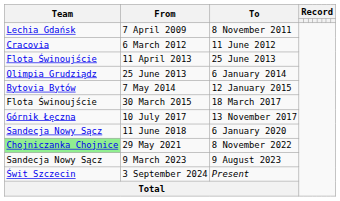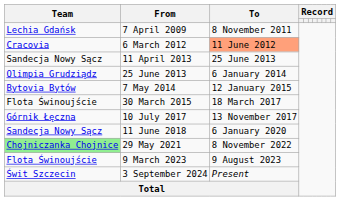 <table class="wikitable" style="text-align: center;">
 <tr>
 <th rowspan="2">Team</th>
 <th rowspan="2">From</th>
 <th rowspan="2">To</th>
 <th colspan="8">Record</th>
 </tr>
 <tr>
 <th></th>
 <th></th>
 <th></th>
 <th></th>
 <th></th>
 <th></th>
 <th></th>
 <th></th>
 </tr>
 <tr>
 <td align=left><a href='#'>Lechia Gdańsk</a></td>
 <td align=left>7 April 2009</td>
 <td align=left>8 November 2011<br></td>
 </tr>
 <tr>
 <td align=left><a href='#'>Cracovia</a></td>
 <td align=left>6 March 2012</td>
-<td align=left>11 June 2012<br></td>
+<td align=left style="background: lightsalmon;">11 June 2012<br></td>
 </tr>
 <tr>
-<td align=left><a href='#'>Flota Świnoujście</a></td>
+<td align=left>Sandecja Nowy Sącz</td>
 <td align=left>11 April 2013</td>
 <td align=left>25 June 2013<br></td>
 </tr>
 <tr>
 <td align=left><a href='#'>Olimpia Grudziądz</a></td>
 <td align=left>25 June 2013</td>
 <td align=left>6 January 2014<br></td>
 </tr>
 <tr>
 <td align=left><a href='#'>Bytovia Bytów</a></td>
 <td align=left>7 May 2014</td>
 <td align=left>12 January 2015<br></td>
 </tr>
 <tr>
 <td align=left>Flota Świnoujście</td>
 <td align=left>30 March 2015</td>
 <td align=left>18 March 2017<br></td>
 </tr>
 <tr>
 <td align=left><a href='#'>Górnik Łęczna</a></td>
 <td align=left>10 July 2017</td>
 <td align=left>13 November 2017<br></td>
 </tr>
 <tr>
 <td align=left><a href='#'>Sandecja Nowy Sącz</a></td>
 <td align=left>11 June 2018</td>
 <td align=left>6 January 2020<br></td>
 </tr>
 <tr>
 <td align=left style="background: lightgreen;"><a href='#'>Chojniczanka Chojnice</a></td>
 <td align=left>29 May 2021</td>
 <td align=left>8 November 2022<br></td>
 </tr>
 <tr>
-<td align=left>Sandecja Nowy Sącz</td>
+<td align=left><a href='#'>Flota Świnoujście</a></td>
 <td align=left>9 March 2023</td>
 <td align=left>9 August 2023<br></td>
 </tr>
 <tr>
 <td align=left><a href='#'>Świt Szczecin</a></td>
 <td align=left>3 September 2024</td>
 <td align=left><em>Present</em><br></td>
 </tr>
 <tr>
 <th colspan="3">Total<br></th>
 </tr>
 </table>
